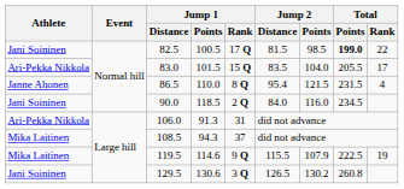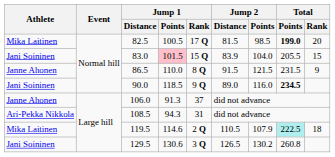 <table class="wikitable" style="font-size:90%">
 <tr>
 <th rowspan="2">Athlete</th>
 <th rowspan="2">Event</th>
 <th colspan="3">Jump 1</th>
 <th colspan="2">Jump 2</th>
 <th colspan="2">Total</th>
 </tr>
 <tr>
 <th>Distance</th>
 <th>Points</th>
 <th>Rank</th>
 <th>Distance</th>
 <th>Points</th>
 <th>Points</th>
 <th>Rank</th>
 </tr>
 <tr>
-<td><a href='#'>Jani Soininen</a></td>
+<td><a href='#'>Mika Laitinen</a></td>
 <td rowspan="4">Normal hill</td>
 <td align="center">82.5</td>
 <td align="center">100.5</td>
 <td align="center">17 <strong>Q</strong></td>
 <td align="center">81.5</td>
 <td align="center">98.5</td>
 <td align="center"><strong>199.0</strong></td>
-<td align="center">22</td>
+<td align="center">20</td>
 </tr>
 <tr>
-<td><a href='#'>Ari-Pekka Nikkola</a></td>
+<td><a href='#'>Jani Soininen</a></td>
 <td align="center">83.0</td>
-<td align="center">101.5</td>
+<td align="center" style="background: pink;">101.5</td>
 <td align="center">15 <strong>Q</strong></td>
-<td align="center">83.5</td>
+<td align="center">83.9</td>
 <td align="center">104.0</td>
 <td align="center">205.5</td>
-<td align="center">17</td>
+<td align="center">15</td>
 </tr>
 <tr>
 <td><a href='#'>Janne Ahonen</a></td>
 <td align="center">86.5</td>
 <td align="center">110.0</td>
 <td align="center">8 <strong>Q</strong></td>
-<td align="center">95.4</td>
+<td align="center">91.5</td>
 <td align="center">121.5</td>
 <td align="center">231.5</td>
-<td align="center">4</td>
+<td align="center">9</td>
 </tr>
 <tr>
 <td><a href='#'>Jani Soininen</a></td>
 <td align="center">90.0</td>
 <td align="center">118.5</td>
-<td align="center">2 <strong>Q</strong></td>
-<td align="center">84.0</td>
+<td align="center">9 <strong>Q</strong></td>
+<td align="center">89.0</td>
 <td align="center">116.0</td>
-<td align="center">234.5</td>
+<td align="center"><strong>234.5</strong></td>
 <td align="center"></td>
 </tr>
 <tr>
-<td><a href='#'>Ari-Pekka Nikkola</a></td>
+<td><a href='#'>Janne Ahonen</a></td>
 <td rowspan="4">Large hill</td>
 <td align="center">106.0</td>
 <td align="center">91.3</td>
-<td align="center">31</td>
+<td align="center">37</td>
 <td colspan="4">did not advance</td>
 </tr>
 <tr>
-<td><a href='#'>Mika Laitinen</a></td>
+<td><a href='#'>Ari-Pekka Nikkola</a></td>
 <td align="center">108.5</td>
 <td align="center">94.3</td>
-<td align="center">37</td>
+<td align="center">31</td>
 <td colspan="4">did not advance</td>
 </tr>
 <tr>
 <td><a href='#'>Mika Laitinen</a></td>
 <td align="center">119.5</td>
 <td align="center">114.6</td>
-<td align="center">9 <strong>Q</strong></td>
-<td align="center">115.5</td>
+<td align="center">2 <strong>Q</strong></td>
+<td align="center">110.5</td>
 <td align="center">107.9</td>
-<td align="center">222.5</td>
-<td align="center">19</td>
+<td align="center" style="background: paleturquoise;">222.5</td>
+<td align="center">18</td>
 </tr>
 <tr>
 <td><a href='#'>Jani Soininen</a></td>
 <td align="center">129.5</td>
 <td align="center">130.6</td>
 <td align="center">3 <strong>Q</strong></td>
 <td align="center">126.5</td>
 <td align="center">130.2</td>
 <td align="center">260.8</td>
 <td align="center"></td>
 </tr>
 </table>
